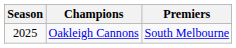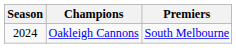 <table class="wikitable">
 <tr>
 <th>Season</th>
 <th>Champions</th>
 <th>Premiers</th>
 </tr>
 <tr>
-<td align="center">2025</td>
+<td align="center">2024</td>
 <td><a href='#'>Oakleigh Cannons</a></td>
 <td><a href='#'>South Melbourne</a></td>
 </tr>
 </table>
